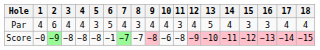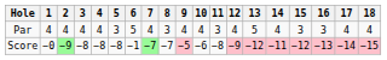 <table class="wikitable" style="text-align:center">
 <tr>
 <th>Hole</th>
 <th>1</th>
 <th>2</th>
 <th>3</th>
 <th>4</th>
 <th>5</th>
 <th>6</th>
 <th>7</th>
 <th>8</th>
 <th>9</th>
 <th>10</th>
 <th>11</th>
 <th>12</th>
 <th>13</th>
 <th>14</th>
 <th>15</th>
 <th>16</th>
 <th>17</th>
 <th>18</th>
 </tr>
 <tr>
 <td>Par</td>
 <td>4</td>
-<td>6</td>
+<td>4</td>
 <td>4</td>
 <td>4</td>
 <td>3</td>
 <td>5</td>
 <td>4</td>
 <td>3</td>
 <td>4</td>
 <td>4</td>
 <td>3</td>
 <td>4</td>
 <td>5</td>
 <td>4</td>
 <td>3</td>
 <td>3</td>
 <td>4</td>
 <td>4</td>
 </tr>
 <tr>
 <td>Score</td>
 <td>−0</td>
 <td style="background: PaleGreen;">−9</td>
 <td>−8</td>
 <td>−8</td>
 <td>−8</td>
 <td>−1</td>
 <td style="background: PaleGreen;">−7</td>
 <td>−7</td>
-<td style="background: Pink;">−8</td>
+<td style="background: Pink;">−5</td>
 <td>−6</td>
 <td>−8</td>
 <td style="background: Pink;">−9</td>
-<td style="background: Pink;">−10</td>
+<td style="background: Pink;">−12</td>
 <td style="background: Pink;">−11</td>
 <td style="background: Pink;">−12</td>
 <td style="background: Pink;">−13</td>
 <td style="background: Pink;">−14</td>
 <td style="background: Pink;">−15</td>
 </tr>
 </table>
